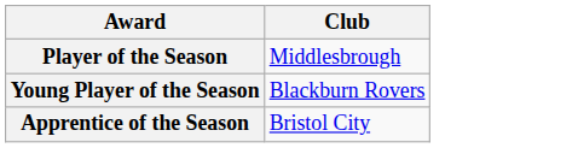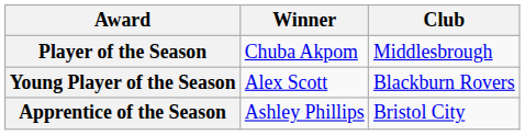 <table class="wikitable">
 <tr>
 <th>Award</th>
+<th>Winner</th>
 <th>Club</th>
 </tr>
 <tr>
 <th>Player of the Season</th>
+<td> <a href='#'>Chuba Akpom</a></td>
 <td><a href='#'>Middlesbrough</a></td>
 </tr>
 <tr>
 <th>Young Player of the Season</th>
+<td> <a href='#'>Alex Scott</a></td>
 <td><a href='#'>Blackburn Rovers</a></td>
 </tr>
 <tr>
 <th>Apprentice of the Season</th>
+<td> <a href='#'>Ashley Phillips</a></td>
 <td><a href='#'>Bristol City</a></td>
 </tr>
 </table>
